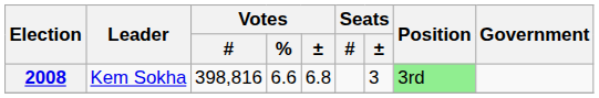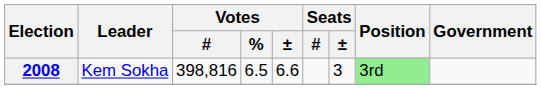 <table class="wikitable">
 <tr>
 <th rowspan=2>Election</th>
 <th rowspan=2>Leader</th>
 <th colspan=3>Votes</th>
 <th colspan=2>Seats</th>
 <th rowspan=2>Position</th>
 <th rowspan=2>Government</th>
 </tr>
 <tr>
 <th>#</th>
 <th>%</th>
 <th>±</th>
 <th>#</th>
 <th>±</th>
 </tr>
 <tr>
 <th><a href='#'>2008</a></th>
 <td><a href='#'>Kem Sokha</a></td>
 <td>398,816</td>
+<td>6.5</td>
 <td>6.6</td>
-<td>6.8</td>
 <td></td>
 <td>3</td>
 <td style="background: lightgreen;"> 3rd</td>
 <td></td>
 </tr>
 <tr>
 </tr>
 </table>
